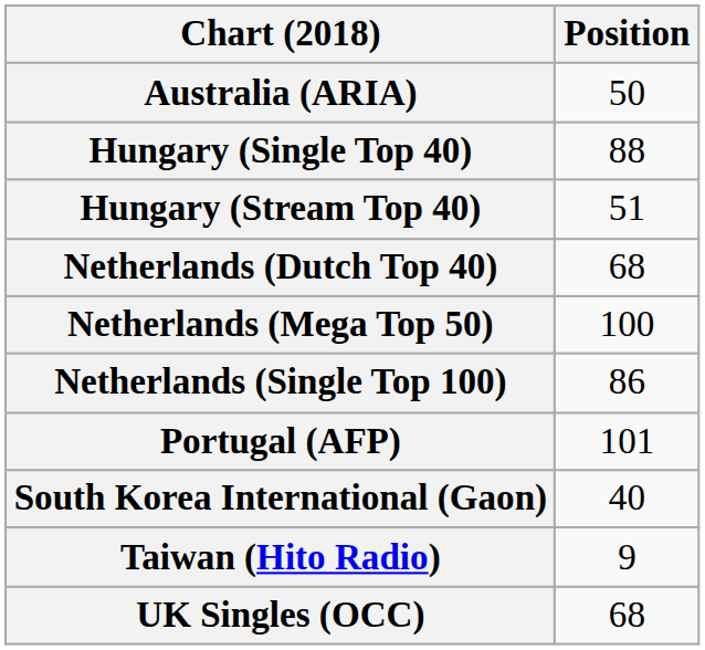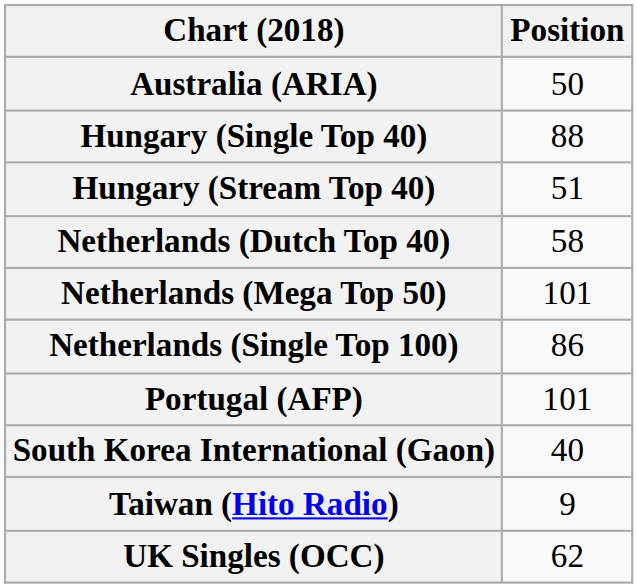 <table class="wikitable sortable plainrowheaders" style="text-align:center">
 <tr>
 <th scope="col">Chart (2018)</th>
 <th scope="col">Position</th>
 </tr>
 <tr>
 <th scope="row">Australia (ARIA)</th>
 <td>50</td>
 </tr>
 <tr>
 <th scope="row">Hungary (Single Top 40)</th>
 <td>88</td>
 </tr>
 <tr>
 <th scope="row">Hungary (Stream Top 40)</th>
 <td>51</td>
 </tr>
 <tr>
 <th scope="row">Netherlands (Dutch Top 40)</th>
-<td>68</td>
+<td>58</td>
 </tr>
 <tr>
 <th scope="row">Netherlands (Mega Top 50)</th>
-<td>100</td>
+<td>101</td>
 </tr>
 <tr>
 <th scope="row">Netherlands (Single Top 100)</th>
 <td>86</td>
 </tr>
 <tr>
 <th scope="row">Portugal (AFP)</th>
 <td>101</td>
 </tr>
 <tr>
 <th scope="row">South Korea International (Gaon)</th>
 <td>40</td>
 </tr>
 <tr>
 <th scope="row">Taiwan (<a href='#'>Hito Radio</a>)</th>
 <td>9</td>
 </tr>
 <tr>
 <th scope="row">UK Singles (OCC)</th>
-<td>68</td>
+<td>62</td>
 </tr>
 </table>
